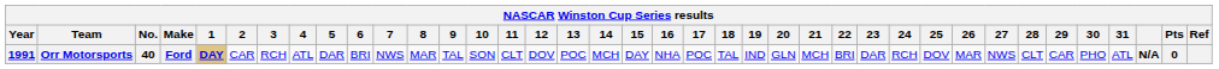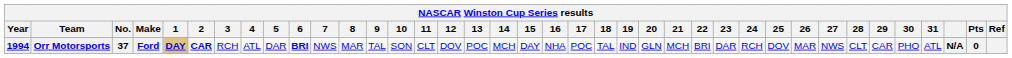 <table class="wikitable" style="text-align:center; font-size:75%">
 <tr>
 <th colspan=46><a href='#'>NASCAR</a> <a href='#'>Winston Cup Series</a> results</th>
 </tr>
 <tr>
 <th>Year</th>
 <th>Team</th>
 <th>No.</th>
 <th>Make</th>
 <th>1</th>
 <th>2</th>
 <th>3</th>
 <th>4</th>
 <th>5</th>
 <th>6</th>
 <th>7</th>
 <th>8</th>
 <th>9</th>
 <th>10</th>
 <th>11</th>
 <th>12</th>
 <th>13</th>
 <th>14</th>
 <th>15</th>
 <th>16</th>
 <th>17</th>
 <th>18</th>
 <th>19</th>
 <th>20</th>
 <th>21</th>
 <th>22</th>
 <th>23</th>
 <th>24</th>
 <th>25</th>
 <th>26</th>
 <th>27</th>
 <th>28</th>
 <th>29</th>
 <th>30</th>
 <th>31</th>
 <th></th>
 <th>Pts</th>
 <th>Ref</th>
 </tr>
 <tr>
-<th><a href='#'>1991</a></th>
+<th><a href='#'>1994</a></th>
 <th><a href='#'>Orr Motorsports</a></th>
-<th>40</th>
+<th>37</th>
 <th><a href='#'>Ford</a></th>
 <td style="background:#DFC484;"><strong><a href='#'>DAY</a><br></strong></td>
-<td><a href='#'>CAR</a></td>
+<td><strong><a href='#'>CAR</a></strong></td>
 <td><a href='#'>RCH</a></td>
 <td><a href='#'>ATL</a></td>
 <td><a href='#'>DAR</a></td>
-<td><a href='#'>BRI</a></td>
+<td><strong><a href='#'>BRI</a></strong></td>
 <td><a href='#'>NWS</a></td>
 <td><a href='#'>MAR</a></td>
 <td><a href='#'>TAL</a></td>
 <td><a href='#'>SON</a></td>
 <td><a href='#'>CLT</a></td>
 <td><a href='#'>DOV</a></td>
 <td><a href='#'>POC</a></td>
 <td><a href='#'>MCH</a></td>
 <td><a href='#'>DAY</a></td>
 <td><a href='#'>NHA</a></td>
 <td><a href='#'>POC</a></td>
 <td><a href='#'>TAL</a></td>
 <td><a href='#'>IND</a></td>
 <td><a href='#'>GLN</a></td>
 <td><a href='#'>MCH</a></td>
 <td><a href='#'>BRI</a></td>
 <td><a href='#'>DAR</a></td>
 <td><a href='#'>RCH</a></td>
 <td><a href='#'>DOV</a></td>
 <td><a href='#'>MAR</a></td>
 <td><a href='#'>NWS</a></td>
 <td><a href='#'>CLT</a></td>
 <td><a href='#'>CAR</a></td>
 <td><a href='#'>PHO</a></td>
 <td><a href='#'>ATL</a></td>
 <th>N/A</th>
 <th>0</th>
 <th></th>
 </tr>
 </table>
